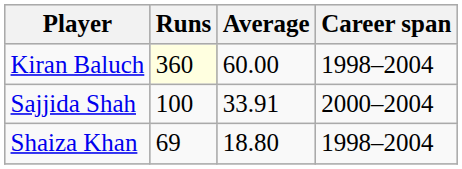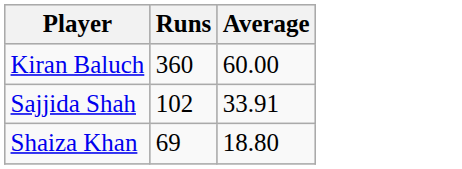 <table class="wikitable">
 <tr>
 <th>Player</th>
 <th>Runs</th>
 <th>Average</th>
-<th>Career span</th>
 </tr>
 <tr>
 <td><a href='#'>Kiran Baluch</a></td>
-<td style="background: lightyellow;">360</td>
+<td>360</td>
 <td>60.00</td>
-<td>1998–2004</td>
 </tr>
 <tr>
 <td><a href='#'>Sajjida Shah</a></td>
-<td>100</td>
+<td>102</td>
 <td>33.91</td>
-<td>2000–2004</td>
 </tr>
 <tr>
 <td><a href='#'>Shaiza Khan</a></td>
 <td>69</td>
 <td>18.80</td>
-<td>1998–2004</td>
 </tr>
 </table>
